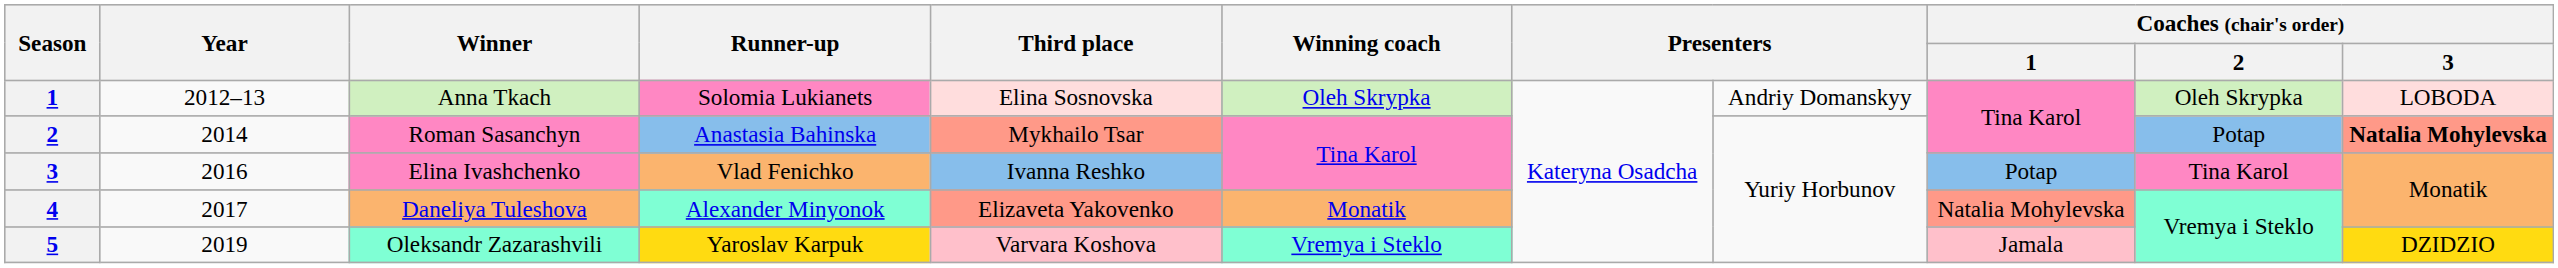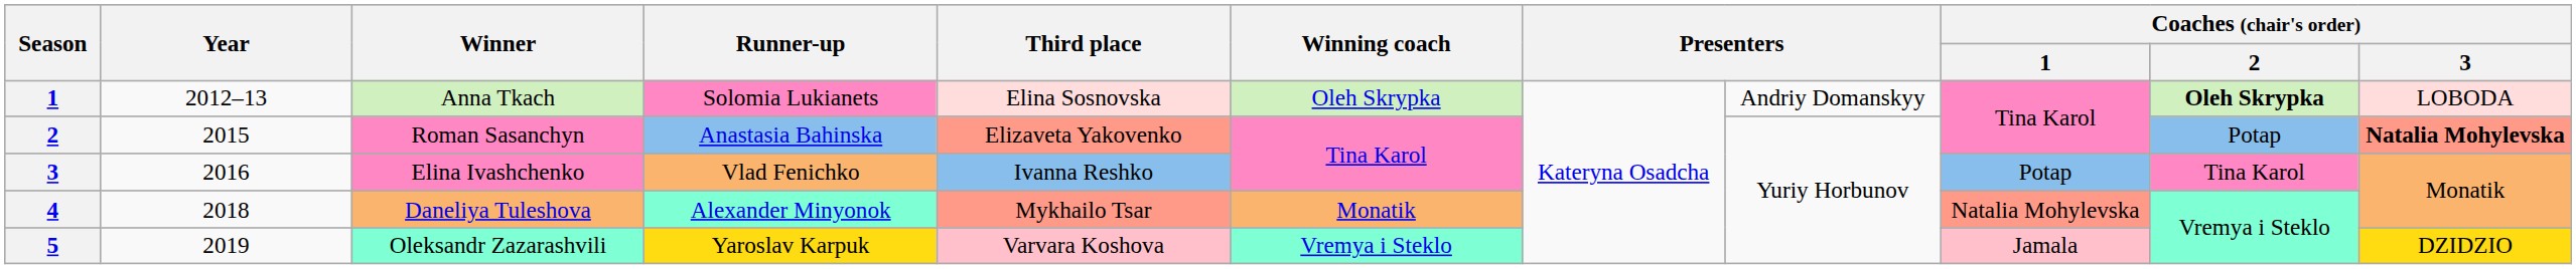 <table class="wikitable" style="text-align:center; font-size:90%; line-height:16px; width:100%">
 <tr>
 <th rowspan=2 scope="col" width="1%">Season</th>
 <th rowspan=2 scope="col" width="6%">Year</th>
 <th rowspan=2 scope="col" width="7%">Winner</th>
 <th rowspan=2 scope="col" width="7%">Runner-up</th>
 <th rowspan=2 scope="col" width="7%">Third place</th>
 <th rowspan=2 scope="col" width="7%">Winning coach</th>
 <th colspan=2 rowspan=2 scope="col" width="10%">Presenters</th>
 <th colspan=3 scope="col" width="15%">Coaches <small>(chair's order)</small></th>
 </tr>
 <tr>
 <th width="5%">1</th>
 <th width="5%">2</th>
 <th width="5%">3</th>
 </tr>
 <tr>
 <th><a href='#'>1</a></th>
 <td>2012–13</td>
 <td style="background:#d0f0c0">Anna Tkach</td>
 <td style="background:#FF87C3">Solomia Lukianets</td>
 <td style="background:#ffdddd">Elina Sosnovska</td>
 <td style="background:#d0f0c0"><a href='#'>Oleh Skrypka</a></td>
 <td rowspan=5><a href='#'>Kateryna Osadcha</a></td>
 <td>Andriy Domanskyy</td>
 <td rowspan=2 style="background:#FF87C3">Tina Karol</td>
-<td style="background:#d0f0c0">Oleh Skrypka</td>
+<td style="background:#d0f0c0"><strong>Oleh Skrypka</strong></td>
 <td style="background:#ffdddd">LOBODA</td>
 </tr>
 <tr>
 <th><a href='#'>2</a></th>
-<td>2014</td>
+<td>2015</td>
 <td style="background:#FF87C3">Roman Sasanchyn</td>
 <td style="background:#87beeb"><a href='#'>Anastasia Bahinska</a></td>
-<td style="background:#ff9988">Mykhailo Tsar</td>
+<td style="background:#ff9988">Elizaveta Yakovenko</td>
 <td rowspan=2 style="background:#FF87C3"><a href='#'>Tina Karol</a></td>
 <td rowspan=4>Yuriy Horbunov</td>
 <td style="background:#87beeb">Potap</td>
 <td style="background:#ff9988"><strong>Natalia Mohylevska</strong></td>
 </tr>
 <tr>
 <th><a href='#'>3</a></th>
 <td>2016</td>
 <td style="background:#FF87C3">Elina Ivashchenko</td>
 <td style="background:#fbb46e">Vlad Fenichko</td>
 <td style="background:#87beeb">Ivanna Reshko</td>
 <td style="background:#87beeb">Potap</td>
 <td style="background:#FF87C3">Tina Karol</td>
 <td rowspan=2 style="background:#fbb46e">Monatik</td>
 </tr>
 <tr>
 <th><a href='#'>4</a></th>
-<td>2017</td>
+<td>2018</td>
 <td style="background:#fbb46e"><a href='#'>Daneliya Tuleshova</a></td>
 <td style="background:#7FFFD4"><a href='#'>Alexander Minyonok</a></td>
-<td style="background:#ff9988">Elizaveta Yakovenko</td>
+<td style="background:#ff9988">Mykhailo Tsar</td>
 <td style="background:#fbb46e"><a href='#'>Monatik</a></td>
 <td style="background:#ff9988">Natalia Mohylevska</td>
 <td rowspan=2 style="background:#7FFFD4">Vremya i Steklo</td>
 </tr>
 <tr>
 <th><a href='#'>5</a></th>
 <td>2019</td>
 <td style="background:#7FFFD4">Oleksandr Zazarashvili</td>
 <td style="background:#ffdb11">Yaroslav Karpuk</td>
 <td style="background: pink">Varvara Koshova</td>
 <td style="background:#7FFFD4"><a href='#'>Vremya i Steklo</a></td>
 <td style="background: pink">Jamala</td>
 <td style="background:#ffdb11">DZIDZIO</td>
 </tr>
 </table>
